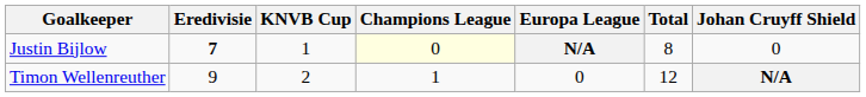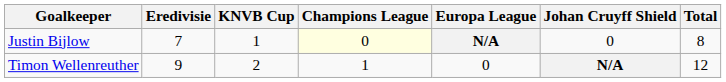 <table class="wikitable sortable" style="text-align: center;">
 <tr>
 <th>Goalkeeper</th>
 <th>Eredivisie</th>
 <th>KNVB Cup</th>
 <th>Champions League</th>
 <th>Europa League</th>
+<th>Johan Cruyff Shield</th>
 <th>Total</th>
-<th>Johan Cruyff Shield</th>
 </tr>
 <tr>
 <td align="left"> <a href='#'>Justin Bijlow</a></td>
-<td><strong>7</strong></td>
+<td>7</td>
 <td>1</td>
 <td style="background: lightyellow;">0</td>
 <th>N/A</th>
+<td>0</td>
 <td>8</td>
-<td>0</td>
 </tr>
 <tr>
 <td align="left"> <a href='#'>Timon Wellenreuther</a></td>
 <td>9</td>
 <td>2</td>
 <td>1</td>
 <td>0</td>
+<th>N/A</th>
 <td>12</td>
-<th>N/A</th>
 </tr>
 </table>
